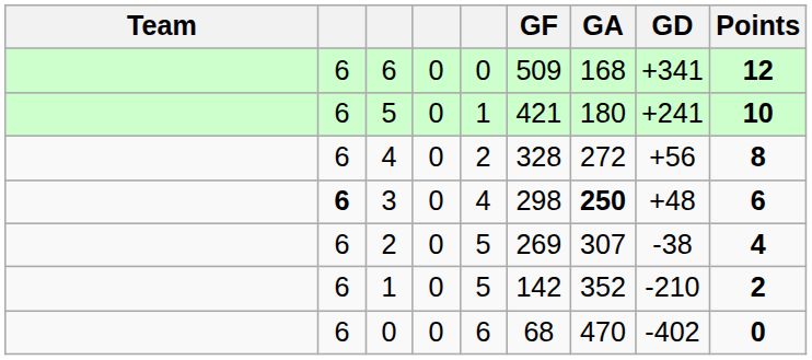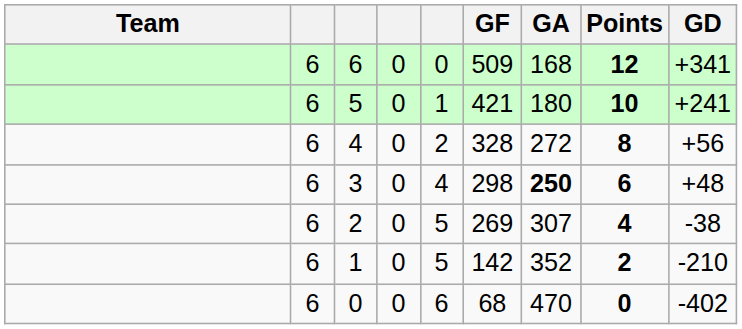 <table class=wikitable style=text-align:center>
 <tr>
 <th width=175>Team</th>
 <th width=20 abbr=Played></th>
 <th width=20 abbr=Won></th>
 <th width=20 abbr=Drawn></th>
 <th width=20 abbr=Lost></th>
 <th width=30 abbr=Goal For>GF</th>
 <th width=30 abbr=Goal For>GA</th>
+<th width=30 abbr=Goal For>Points</th>
 <th width=30 abbr=Goal For>GD</th>
-<th width=30 abbr=Goal For>Points</th>
 </tr>
 <tr bgcolor=#CCFFCC>
 <td align=left></td>
 <td>6</td>
 <td>6</td>
 <td>0</td>
 <td>0</td>
 <td>509</td>
 <td>168</td>
+<td><strong>12</strong></td>
 <td>+341</td>
-<td><strong>12</strong></td>
 </tr>
 <tr bgcolor=#CCFFCC>
 <td align=left></td>
 <td>6</td>
 <td>5</td>
 <td>0</td>
 <td>1</td>
 <td>421</td>
 <td>180</td>
+<td><strong>10</strong></td>
 <td>+241</td>
-<td><strong>10</strong></td>
 </tr>
 <tr>
 <td align=left></td>
 <td>6</td>
 <td>4</td>
 <td>0</td>
 <td>2</td>
 <td>328</td>
 <td>272</td>
+<td><strong>8</strong></td>
 <td>+56</td>
-<td><strong>8</strong></td>
 </tr>
 <tr>
 <td align=left></td>
-<td><strong>6</strong></td>
+<td>6</td>
 <td>3</td>
 <td>0</td>
 <td>4</td>
 <td>298</td>
 <td><strong>250</strong></td>
+<td><strong>6</strong></td>
 <td>+48</td>
-<td><strong>6</strong></td>
 </tr>
 <tr>
 <td align=left></td>
 <td>6</td>
 <td>2</td>
 <td>0</td>
 <td>5</td>
 <td>269</td>
 <td>307</td>
+<td><strong>4</strong></td>
 <td>-38</td>
-<td><strong>4</strong></td>
 </tr>
 <tr>
 <td align=left></td>
 <td>6</td>
 <td>1</td>
 <td>0</td>
 <td>5</td>
 <td>142</td>
 <td>352</td>
+<td><strong>2</strong></td>
 <td>-210</td>
-<td><strong>2</strong></td>
 </tr>
 <tr>
 <td align=left></td>
 <td>6</td>
 <td>0</td>
 <td>0</td>
 <td>6</td>
 <td>68</td>
 <td>470</td>
+<td><strong>0</strong></td>
 <td>-402</td>
-<td><strong>0</strong></td>
 </tr>
 </table>
